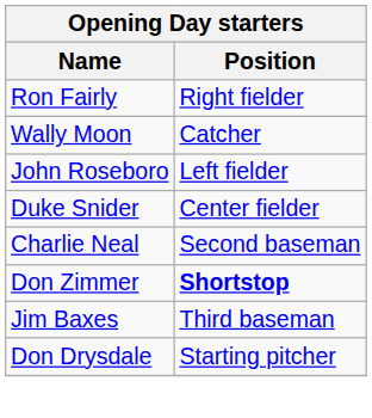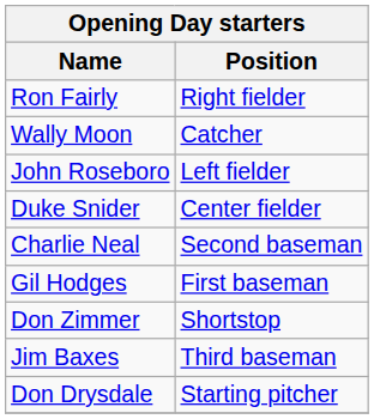 <table class="wikitable" style="text-align:left">
 <tr>
 <th colspan="2">Opening Day starters</th>
 </tr>
 <tr>
 <th>Name</th>
 <th>Position</th>
 </tr>
 <tr>
 <td><a href='#'>Ron Fairly</a></td>
 <td><a href='#'>Right fielder</a></td>
 </tr>
 <tr>
 <td><a href='#'>Wally Moon</a></td>
 <td><a href='#'>Catcher</a></td>
 </tr>
 <tr>
 <td><a href='#'>John Roseboro</a></td>
 <td><a href='#'>Left fielder</a></td>
 </tr>
 <tr>
 <td><a href='#'>Duke Snider</a></td>
 <td><a href='#'>Center fielder</a></td>
 </tr>
 <tr>
 <td><a href='#'>Charlie Neal</a></td>
 <td><a href='#'>Second baseman</a></td>
 </tr>
 <tr>
+<td><a href='#'>Gil Hodges</a></td>
+<td><a href='#'>First baseman</a></td>
+</tr>
+<tr>
 <td><a href='#'>Don Zimmer</a></td>
-<td><strong><a href='#'>Shortstop</a></strong></td>
+<td><a href='#'>Shortstop</a></td>
 </tr>
 <tr>
 <td><a href='#'>Jim Baxes</a></td>
 <td><a href='#'>Third baseman</a></td>
 </tr>
 <tr>
 <td><a href='#'>Don Drysdale</a></td>
 <td><a href='#'>Starting pitcher</a></td>
 </tr>
 <tr>
 </tr>
 </table>
